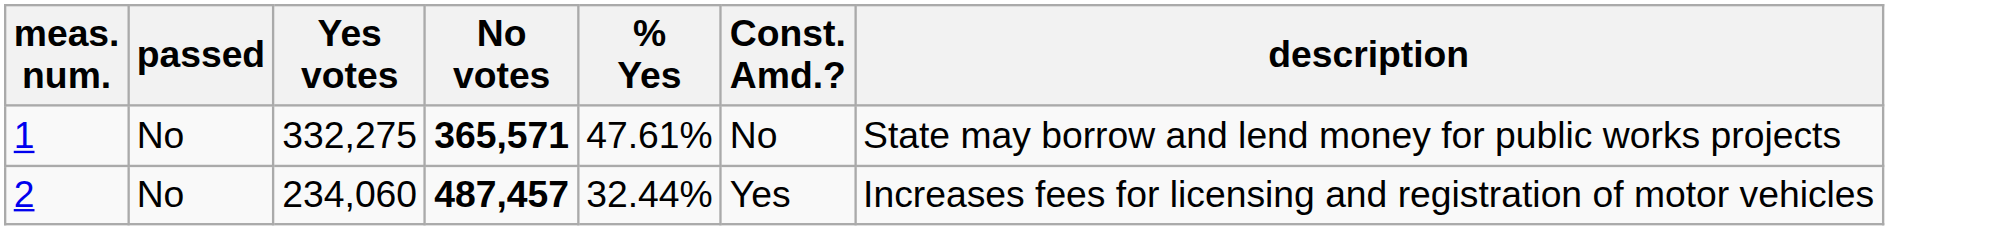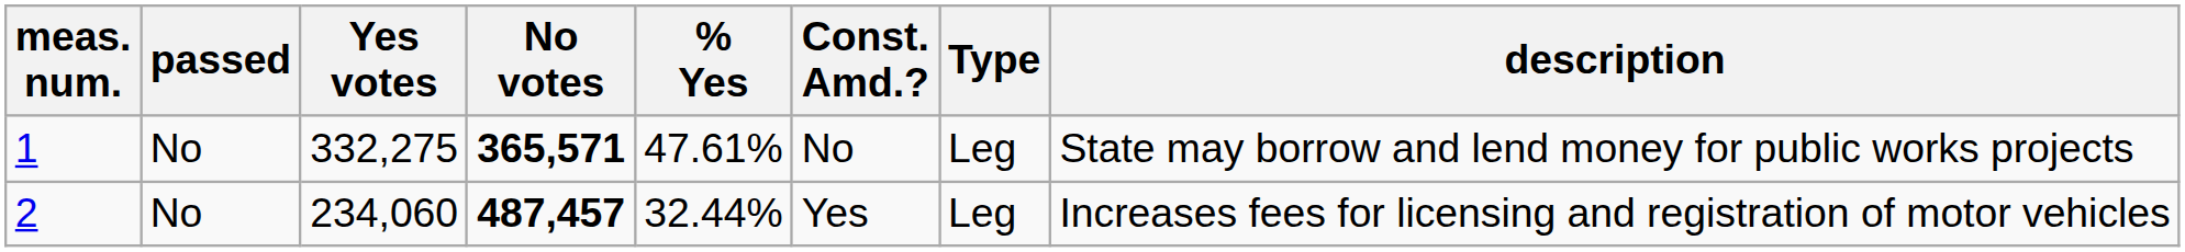 <table class="wikitable sortable">
 <tr>
 <th>meas.<br>num.</th>
 <th>passed</th>
 <th>Yes<br>votes</th>
 <th>No<br>votes</th>
 <th>%<br>Yes</th>
 <th>Const.<br>Amd.?</th>
+<th>Type</th>
 <th>description</th>
 </tr>
 <tr>
 <td><a href='#'>1</a></td>
 <td>No</td>
 <td>332,275</td>
 <td><strong>365,571</strong></td>
 <td>47.61%</td>
 <td>No</td>
+<td>Leg</td>
 <td>State may borrow and lend money for public works projects</td>
 </tr>
 <tr>
 <td><a href='#'>2</a></td>
 <td>No</td>
 <td>234,060</td>
 <td><strong>487,457</strong></td>
 <td>32.44%</td>
 <td>Yes</td>
+<td>Leg</td>
 <td>Increases fees for licensing and registration of motor vehicles</td>
 </tr>
 </table>
